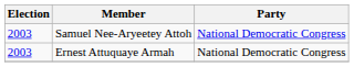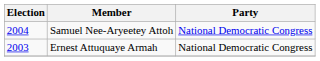 <table class="wikitable">
 <tr>
 <th>Election</th>
 <th>Member</th>
 <th>Party</th>
 </tr>
 <tr>
-<td><a href='#'>2003</a></td>
+<td><a href='#'>2004</a></td>
 <td>Samuel Nee-Aryeetey Attoh</td>
 <td><a href='#'>National Democratic Congress</a></td>
 </tr>
 <tr>
 <td><a href='#'>2003</a></td>
 <td>Ernest Attuquaye Armah</td>
 <td>National Democratic Congress</td>
 </tr>
 <tr>
 </tr>
 </table>
